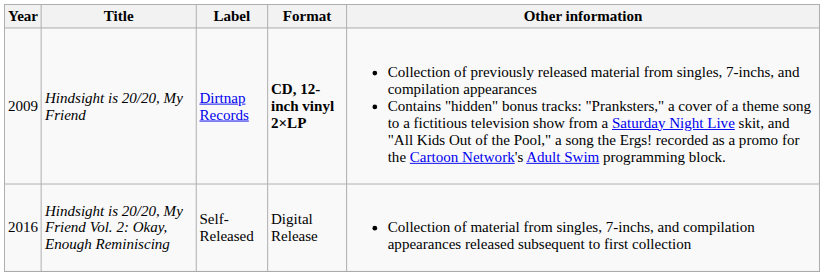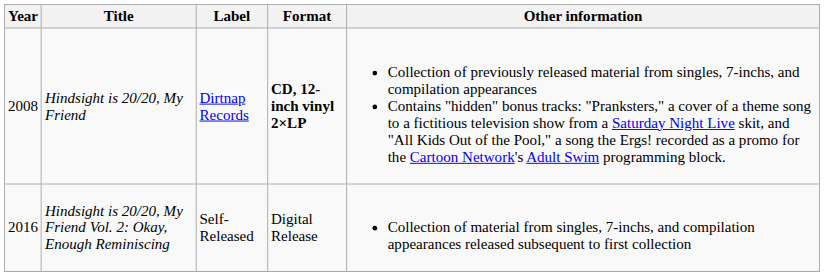 <table class="wikitable">
 <tr>
 <th>Year</th>
 <th>Title</th>
 <th>Label</th>
 <th>Format</th>
 <th>Other information</th>
 </tr>
 <tr>
-<td>2009</td>
+<td>2008</td>
 <td><em>Hindsight is 20/20, My Friend</em></td>
 <td><a href='#'>Dirtnap Records</a></td>
 <td><strong>CD, 12-inch vinyl 2×LP</strong></td>
 <td><br><ul><li>Collection of previously released material from singles, 7-inchs, and compilation appearances</li><li>Contains "hidden" bonus tracks: "Pranksters," a cover of a theme song to a fictitious television show from a <a href='#'>Saturday Night Live</a> skit, and "All Kids Out of the Pool," a song the Ergs! recorded as a promo for the <a href='#'>Cartoon Network</a>'s <a href='#'>Adult Swim</a> programming block.</li></ul></td>
 </tr>
 <tr>
 <td>2016</td>
 <td><em>Hindsight is 20/20, My Friend Vol. 2: Okay, Enough Reminiscing</em></td>
 <td>Self-Released</td>
 <td>Digital Release</td>
 <td><br><ul><li>Collection of material from singles, 7-inchs, and compilation appearances released subsequent to first collection</li></ul></td>
 </tr>
 <tr>
 </tr>
 </table>
